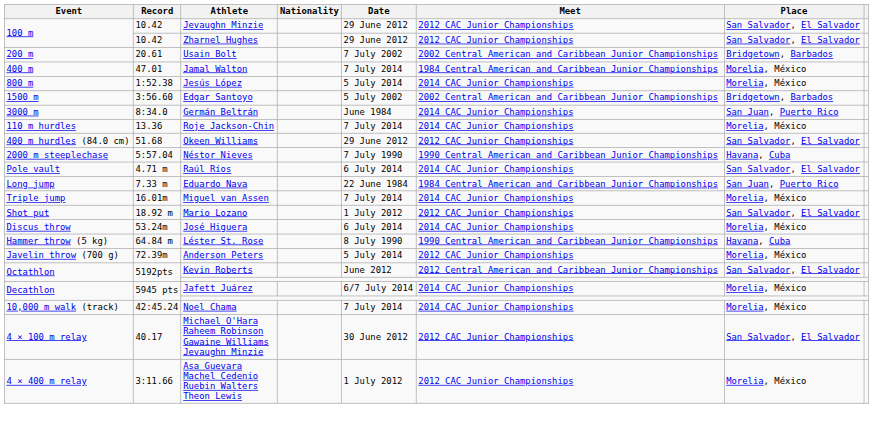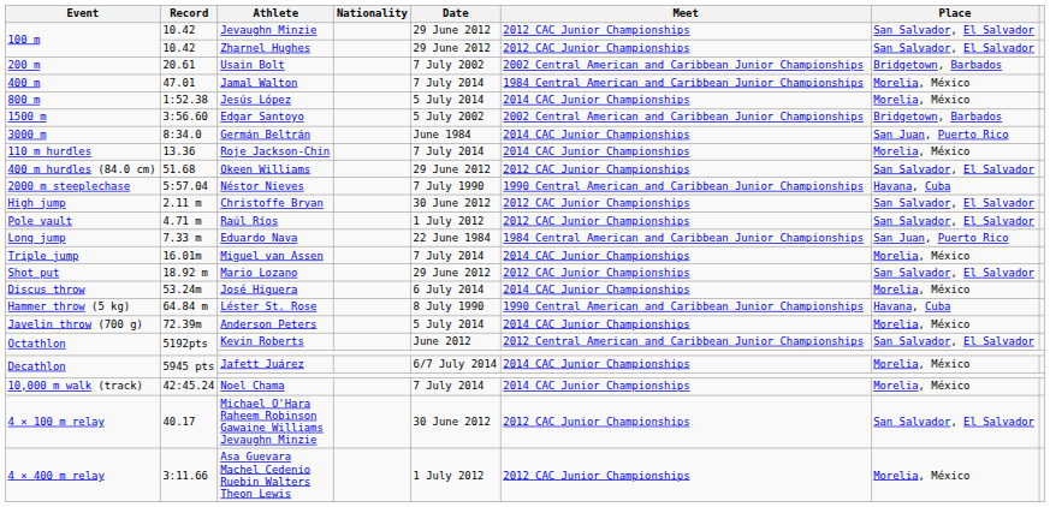 <table class="wikitable" style="font-size:95%; width: 95%;">
 <tr>
 <th>Event</th>
 <th>Record</th>
 <th>Athlete</th>
 <th>Nationality</th>
 <th>Date</th>
 <th>Meet</th>
 <th>Place</th>
 <th></th>
 </tr>
 <tr>
 <td rowspan=2><a href='#'>100 m</a></td>
 <td>10.42 </td>
 <td><a href='#'>Jevaughn Minzie</a></td>
 <td></td>
 <td>29 June 2012</td>
 <td><a href='#'>2012 CAC Junior Championships</a></td>
 <td> <a href='#'>San Salvador</a>, <a href='#'>El Salvador</a></td>
 <td></td>
 </tr>
 <tr>
 <td>10.42 </td>
 <td><a href='#'>Zharnel Hughes</a></td>
 <td></td>
 <td>29 June 2012</td>
 <td><a href='#'>2012 CAC Junior Championships</a></td>
 <td> <a href='#'>San Salvador</a>, <a href='#'>El Salvador</a></td>
 <td></td>
 </tr>
 <tr>
 <td><a href='#'>200 m</a></td>
 <td>20.61 </td>
 <td><a href='#'>Usain Bolt</a></td>
 <td></td>
 <td>7 July 2002</td>
 <td><a href='#'>2002 Central American and Caribbean Junior Championships</a></td>
 <td> <a href='#'>Bridgetown</a>, <a href='#'>Barbados</a></td>
 <td></td>
 </tr>
 <tr>
 <td><a href='#'>400 m</a></td>
 <td>47.01</td>
 <td><a href='#'>Jamal Walton</a></td>
 <td></td>
 <td>7 July 2014</td>
 <td><a href='#'>1984 Central American and Caribbean Junior Championships</a></td>
 <td> <a href='#'>Morelia</a>, México</td>
 <td></td>
 </tr>
 <tr>
 <td><a href='#'>800 m</a></td>
 <td>1:52.38</td>
 <td><a href='#'>Jesús López</a></td>
 <td></td>
 <td>5 July 2014</td>
 <td><a href='#'>2014 CAC Junior Championships</a></td>
 <td> <a href='#'>Morelia</a>, México</td>
 <td></td>
 </tr>
 <tr>
 <td><a href='#'>1500 m</a></td>
 <td>3:56.60</td>
 <td><a href='#'>Edgar Santoyo</a></td>
 <td></td>
 <td>5 July 2002</td>
 <td><a href='#'>2002 Central American and Caribbean Junior Championships</a></td>
 <td> <a href='#'>Bridgetown</a>, <a href='#'>Barbados</a></td>
 <td></td>
 </tr>
 <tr>
 <td><a href='#'>3000 m</a></td>
 <td>8:34.0</td>
 <td><a href='#'>Germán Beltrán</a></td>
 <td></td>
 <td>June 1984</td>
 <td><a href='#'>2014 CAC Junior Championships</a></td>
 <td> <a href='#'>San Juan</a>, <a href='#'>Puerto Rico</a></td>
 <td></td>
 </tr>
 <tr>
 <td><a href='#'>110 m hurdles</a></td>
 <td>13.36 </td>
 <td><a href='#'>Roje Jackson-Chin</a></td>
 <td></td>
 <td>7 July 2014</td>
 <td><a href='#'>2014 CAC Junior Championships</a></td>
 <td> <a href='#'>Morelia</a>, México</td>
 <td></td>
 </tr>
 <tr>
 <td><a href='#'>400 m hurdles</a> (84.0 cm)</td>
 <td>51.68</td>
 <td><a href='#'>Okeen Williams</a></td>
 <td></td>
 <td>29 June 2012</td>
 <td><a href='#'>2012 CAC Junior Championships</a></td>
 <td> <a href='#'>San Salvador</a>, <a href='#'>El Salvador</a></td>
 <td></td>
 </tr>
 <tr>
 <td><a href='#'>2000 m steeplechase</a></td>
 <td>5:57.04</td>
 <td><a href='#'>Néstor Nieves</a></td>
 <td></td>
 <td>7 July 1990</td>
 <td><a href='#'>1990 Central American and Caribbean Junior Championships</a></td>
 <td> <a href='#'>Havana</a>, <a href='#'>Cuba</a></td>
 <td></td>
 </tr>
 <tr>
+<td><a href='#'>High jump</a></td>
+<td>2.11 m</td>
+<td><a href='#'>Christoffe Bryan</a></td>
+<td></td>
+<td>30 June 2012</td>
+<td><a href='#'>2012 CAC Junior Championships</a></td>
+<td> <a href='#'>San Salvador</a>, <a href='#'>El Salvador</a></td>
+<td></td>
+</tr>
+<tr>
 <td><a href='#'>Pole vault</a></td>
 <td>4.71 m</td>
 <td><a href='#'>Raúl Ríos</a></td>
 <td></td>
-<td>6 July 2014</td>
-<td><a href='#'>2014 CAC Junior Championships</a></td>
+<td>1 July 2012</td>
+<td><a href='#'>2012 CAC Junior Championships</a></td>
 <td> <a href='#'>San Salvador</a>, <a href='#'>El Salvador</a></td>
 <td></td>
 </tr>
 <tr>
 <td><a href='#'>Long jump</a></td>
 <td>7.33 m</td>
 <td><a href='#'>Eduardo Nava</a></td>
 <td></td>
 <td>22 June 1984</td>
 <td><a href='#'>1984 Central American and Caribbean Junior Championships</a></td>
 <td> <a href='#'>San Juan</a>, <a href='#'>Puerto Rico</a></td>
 <td></td>
 </tr>
 <tr>
 <td><a href='#'>Triple jump</a></td>
 <td>16.01m </td>
 <td><a href='#'>Miguel van Assen</a></td>
 <td></td>
 <td>7 July 2014</td>
 <td><a href='#'>2014 CAC Junior Championships</a></td>
 <td> <a href='#'>Morelia</a>, México</td>
 <td></td>
 </tr>
 <tr>
 <td><a href='#'>Shot put</a></td>
 <td>18.92 m</td>
 <td><a href='#'>Mario Lozano</a></td>
 <td></td>
-<td>1 July 2012</td>
+<td>29 June 2012</td>
 <td><a href='#'>2012 CAC Junior Championships</a></td>
 <td> <a href='#'>San Salvador</a>, <a href='#'>El Salvador</a></td>
 <td></td>
 </tr>
 <tr>
 <td><a href='#'>Discus throw</a></td>
 <td>53.24m</td>
 <td><a href='#'>José Higuera</a></td>
 <td></td>
 <td>6 July 2014</td>
 <td><a href='#'>2014 CAC Junior Championships</a></td>
 <td> <a href='#'>Morelia</a>, México</td>
 <td></td>
 </tr>
 <tr>
 <td><a href='#'>Hammer throw</a> (5 kg)</td>
 <td>64.84 m</td>
 <td><a href='#'>Léster St. Rose</a></td>
 <td></td>
 <td>8 July 1990</td>
 <td><a href='#'>1990 Central American and Caribbean Junior Championships</a></td>
 <td> <a href='#'>Havana</a>, <a href='#'>Cuba</a></td>
 <td></td>
 </tr>
 <tr>
 <td><a href='#'>Javelin throw</a> (700 g)</td>
 <td>72.39m</td>
 <td><a href='#'>Anderson Peters</a></td>
 <td></td>
 <td>5 July 2014</td>
-<td><a href='#'>2012 CAC Junior Championships</a></td>
+<td><a href='#'>2014 CAC Junior Championships</a></td>
 <td> <a href='#'>Morelia</a>, México</td>
 <td></td>
 </tr>
 <tr>
 <td rowspan=2><a href='#'>Octathlon</a></td>
 <td rowspan=2>5192pts</td>
 <td><a href='#'>Kevin Roberts</a></td>
 <td></td>
 <td>June 2012</td>
 <td><a href='#'>2012 Central American and Caribbean Junior Championships</a></td>
 <td> <a href='#'>San Salvador</a>, <a href='#'>El Salvador</a></td>
 <td></td>
 </tr>
 <tr>
 <td colspan=6></td>
 </tr>
 <tr>
 <td rowspan=2><a href='#'>Decathlon</a></td>
 <td rowspan=2>5945 pts</td>
 <td><a href='#'>Jafett Juárez</a></td>
 <td></td>
 <td>6/7 July 2014</td>
 <td><a href='#'>2014 CAC Junior Championships</a></td>
 <td> <a href='#'>Morelia</a>, México</td>
 <td></td>
 </tr>
 <tr>
 <td colspan=6></td>
 </tr>
 <tr>
 <td><a href='#'>10,000 m walk</a> (track)</td>
 <td>42:45.24</td>
 <td><a href='#'>Noel Chama</a></td>
 <td></td>
 <td>7 July 2014</td>
 <td><a href='#'>2014 CAC Junior Championships</a></td>
 <td> <a href='#'>Morelia</a>, México</td>
 <td></td>
 </tr>
 <tr>
 <td><a href='#'>4 × 100 m relay</a></td>
 <td>40.17</td>
 <td><a href='#'>Michael O'Hara</a><br><a href='#'>Raheem Robinson</a><br><a href='#'>Gawaine Williams</a><br><a href='#'>Jevaughn Minzie</a></td>
 <td></td>
 <td>30 June 2012</td>
 <td><a href='#'>2012 CAC Junior Championships</a></td>
 <td> <a href='#'>San Salvador</a>, <a href='#'>El Salvador</a></td>
 <td></td>
 </tr>
 <tr>
 <td><a href='#'>4 × 400 m relay</a></td>
 <td>3:11.66</td>
 <td><a href='#'>Asa Guevara</a> <br> <a href='#'>Machel Cedenio</a> <br> <a href='#'>Ruebin Walters</a> <br> <a href='#'>Theon Lewis</a></td>
 <td></td>
 <td>1 July 2012</td>
 <td><a href='#'>2012 CAC Junior Championships</a></td>
 <td> <a href='#'>Morelia</a>, México</td>
 <td></td>
 </tr>
 </table>
